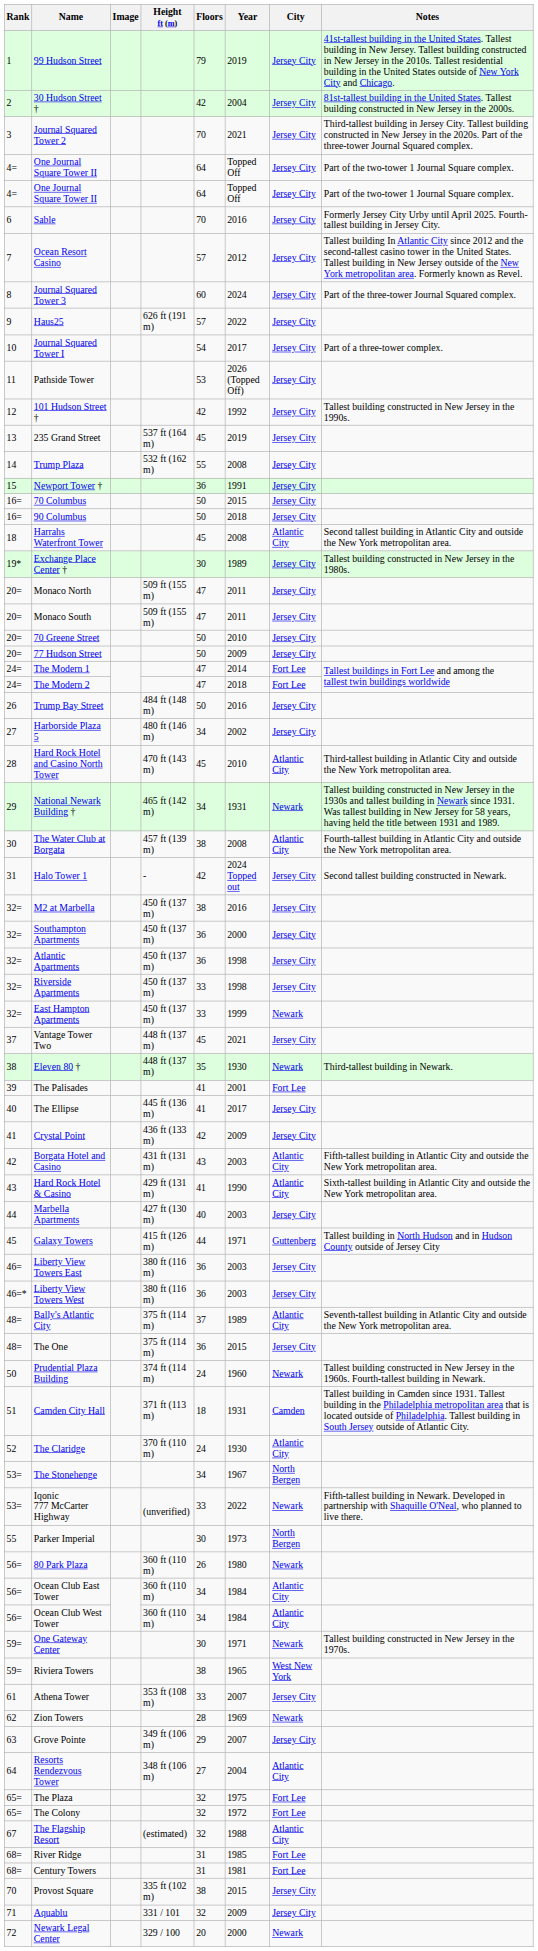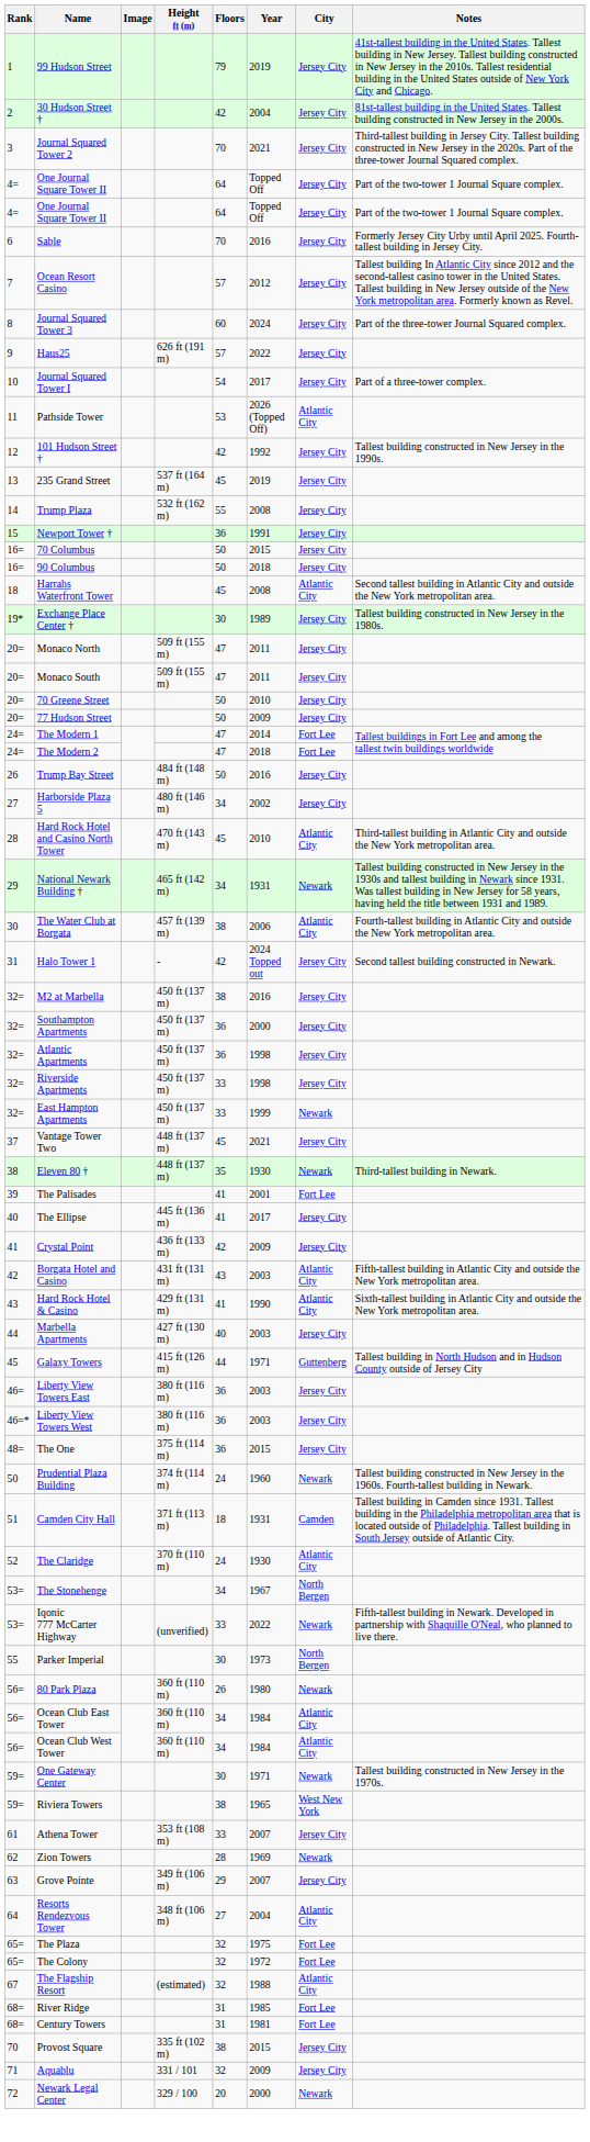 <table class="wikitable sortable">
 <tr>
 <th>Rank</th>
 <th>Name</th>
 <th>Image</th>
 <th>Height<br><small><a href='#'>ft</a> (<a href='#'>m</a>)</small></th>
 <th>Floors</th>
 <th>Year</th>
 <th>City</th>
 <th class="unsortable">Notes</th>
 </tr>
 <tr style="background:#dfd;">
 <td>1</td>
 <td><a href='#'>99 Hudson Street</a></td>
 <td></td>
 <td></td>
 <td>79</td>
 <td>2019</td>
 <td><a href='#'>Jersey City</a></td>
 <td><a href='#'>41st-tallest building in the United States</a>. Tallest building in New Jersey. Tallest building constructed in New Jersey in the 2010s. Tallest residential building in the United States outside of <a href='#'>New York City</a> and <a href='#'>Chicago</a>.</td>
 </tr>
 <tr style="background:#dfd;">
 <td>2</td>
 <td align=left><a href='#'>30 Hudson Street</a> †</td>
 <td></td>
 <td></td>
 <td>42</td>
 <td>2004</td>
 <td><a href='#'>Jersey City</a></td>
 <td><a href='#'>81st-tallest building in the United States</a>. Tallest building constructed in New Jersey in the 2000s.</td>
 </tr>
 <tr>
 <td>3</td>
 <td><a href='#'>Journal Squared Tower 2</a></td>
 <td></td>
 <td></td>
 <td>70</td>
 <td>2021</td>
 <td><a href='#'>Jersey City</a></td>
 <td>Third-tallest building in Jersey City. Tallest building constructed in New Jersey in the 2020s. Part of the three-tower Journal Squared complex.</td>
 </tr>
 <tr>
 <td>4=</td>
 <td><a href='#'>One Journal Square Tower II</a></td>
 <td></td>
 <td></td>
 <td>64</td>
 <td>Topped Off</td>
 <td><a href='#'>Jersey City</a></td>
 <td>Part of the two-tower 1 Journal Square complex.</td>
 </tr>
 <tr>
 <td>4=</td>
 <td><a href='#'>One Journal Square Tower II</a></td>
 <td></td>
 <td></td>
 <td>64</td>
 <td>Topped Off</td>
 <td><a href='#'>Jersey City</a></td>
 <td>Part of the two-tower 1 Journal Square complex.</td>
 </tr>
 <tr>
 <td>6</td>
 <td><a href='#'>Sable</a></td>
 <td></td>
 <td></td>
 <td>70</td>
 <td>2016</td>
 <td><a href='#'>Jersey City</a></td>
 <td>Formerly Jersey City Urby until April 2025. Fourth-tallest building in Jersey City.</td>
 </tr>
 <tr>
 <td>7</td>
 <td><a href='#'>Ocean Resort Casino</a></td>
 <td></td>
 <td></td>
 <td>57</td>
 <td>2012</td>
 <td><a href='#'>Jersey City</a></td>
 <td>Tallest building In <a href='#'>Atlantic City</a> since 2012 and the second-tallest casino tower in the United States. Tallest building in New Jersey outside of the <a href='#'>New York metropolitan area</a>. Formerly known as Revel.</td>
 </tr>
 <tr>
 <td>8</td>
 <td><a href='#'>Journal Squared Tower 3</a></td>
 <td></td>
 <td></td>
 <td>60</td>
 <td>2024</td>
 <td><a href='#'>Jersey City</a></td>
 <td>Part of the three-tower Journal Squared complex.</td>
 </tr>
 <tr>
 <td>9</td>
 <td><a href='#'>Haus25</a></td>
 <td></td>
 <td>626 ft (191 m)</td>
 <td>57</td>
 <td>2022</td>
 <td><a href='#'>Jersey City</a></td>
 <td></td>
 </tr>
 <tr>
 <td>10</td>
 <td><a href='#'>Journal Squared Tower I</a></td>
 <td></td>
 <td></td>
 <td>54</td>
 <td>2017</td>
 <td><a href='#'>Jersey City</a></td>
 <td>Part of a three-tower complex.</td>
 </tr>
 <tr>
 <td>11</td>
 <td>Pathside Tower</td>
 <td></td>
 <td></td>
 <td>53</td>
 <td>2026 (Topped Off)</td>
-<td><a href='#'>Jersey City</a></td>
+<td><a href='#'>Atlantic City</a></td>
 <td></td>
 </tr>
 <tr -style="background:#dfd;">
 <td>12</td>
 <td align=left><a href='#'>101 Hudson Street</a> †</td>
 <td></td>
 <td></td>
 <td>42</td>
 <td>1992</td>
 <td><a href='#'>Jersey City</a></td>
 <td>Tallest building constructed in New Jersey in the 1990s.</td>
 </tr>
 <tr>
 <td>13</td>
 <td>235 Grand Street</td>
 <td></td>
 <td>537 ft (164 m)</td>
 <td>45</td>
 <td>2019</td>
 <td><a href='#'>Jersey City</a></td>
 <td></td>
 </tr>
 <tr>
 <td>14</td>
 <td><a href='#'>Trump Plaza</a></td>
 <td></td>
 <td>532 ft (162 m)</td>
 <td>55</td>
 <td>2008</td>
 <td><a href='#'>Jersey City</a></td>
 <td></td>
 </tr>
 <tr style="background:#dfd;">
 <td>15</td>
 <td align=left><a href='#'>Newport Tower</a> †</td>
 <td></td>
 <td></td>
 <td>36</td>
 <td>1991</td>
 <td><a href='#'>Jersey City</a></td>
 <td></td>
 </tr>
 <tr>
 <td>16=</td>
 <td><a href='#'>70 Columbus</a></td>
 <td></td>
 <td></td>
 <td>50</td>
 <td>2015</td>
 <td><a href='#'>Jersey City</a></td>
 <td></td>
 </tr>
 <tr>
 <td>16=</td>
 <td><a href='#'>90 Columbus</a></td>
 <td></td>
 <td></td>
 <td>50</td>
 <td>2018</td>
 <td><a href='#'>Jersey City</a></td>
 <td></td>
 </tr>
 <tr>
 <td>18</td>
 <td><a href='#'>Harrahs Waterfront Tower</a></td>
 <td></td>
 <td></td>
 <td>45</td>
 <td>2008</td>
 <td><a href='#'>Atlantic City</a></td>
 <td>Second tallest building in Atlantic City and outside the New York metropolitan area.</td>
 </tr>
 <tr style="background:#dfd;">
 <td>19*</td>
 <td align=left><a href='#'>Exchange Place Center</a> †</td>
 <td></td>
 <td></td>
 <td>30</td>
 <td>1989</td>
 <td><a href='#'>Jersey City</a></td>
 <td>Tallest building constructed in New Jersey in the 1980s.</td>
 </tr>
 <tr>
 <td>20=</td>
 <td>Monaco North</td>
 <td></td>
 <td>509 ft (155 m)</td>
 <td>47</td>
 <td>2011</td>
 <td><a href='#'>Jersey City</a></td>
 <td></td>
 </tr>
 <tr>
 <td>20=</td>
 <td>Monaco South</td>
 <td></td>
 <td>509 ft (155 m)</td>
 <td>47</td>
 <td>2011</td>
 <td><a href='#'>Jersey City</a></td>
 <td></td>
 </tr>
 <tr>
 <td>20=</td>
 <td><a href='#'>70 Greene Street</a></td>
 <td></td>
 <td></td>
 <td>50</td>
 <td>2010</td>
 <td><a href='#'>Jersey City</a></td>
 <td></td>
 </tr>
 <tr>
 <td>20=</td>
 <td><a href='#'>77 Hudson Street</a></td>
 <td></td>
 <td></td>
 <td>50</td>
 <td>2009</td>
 <td><a href='#'>Jersey City</a></td>
 <td></td>
 </tr>
 <tr>
 <td>24=</td>
 <td><a href='#'>The Modern 1</a></td>
 <td rowspan="2"></td>
 <td></td>
 <td>47</td>
 <td>2014</td>
 <td><a href='#'>Fort Lee</a></td>
 <td rowspan="2"><a href='#'>Tallest buildings in Fort Lee</a> and among the<br><a href='#'>tallest twin buildings worldwide</a></td>
 </tr>
 <tr>
 <td>24=</td>
 <td><a href='#'>The Modern 2</a></td>
 <td></td>
 <td>47</td>
 <td>2018</td>
 <td><a href='#'>Fort Lee</a></td>
 </tr>
 <tr>
 <td>26</td>
 <td><a href='#'>Trump Bay Street</a></td>
 <td></td>
 <td>484 ft (148 m)</td>
 <td>50</td>
 <td>2016</td>
 <td><a href='#'>Jersey City</a></td>
 <td></td>
 </tr>
 <tr>
 <td>27</td>
 <td><a href='#'>Harborside Plaza 5</a></td>
 <td></td>
 <td>480 ft (146 m)</td>
 <td>34</td>
 <td>2002</td>
 <td><a href='#'>Jersey City</a></td>
 <td></td>
 </tr>
 <tr>
 <td>28</td>
 <td><a href='#'>Hard Rock Hotel and Casino North Tower</a></td>
 <td></td>
 <td>470 ft (143 m)</td>
 <td>45</td>
 <td>2010</td>
 <td><a href='#'>Atlantic City</a></td>
 <td>Third-tallest building in Atlantic City and outside the New York metropolitan area.</td>
 </tr>
 <tr style="background:#dfd;">
 <td>29</td>
 <td align=left><a href='#'>National Newark Building</a> †</td>
 <td></td>
 <td>465 ft (142 m)</td>
 <td>34</td>
 <td>1931</td>
 <td><a href='#'>Newark</a></td>
 <td>Tallest building constructed in New Jersey in the 1930s and tallest building in <a href='#'>Newark</a> since 1931. Was tallest building in New Jersey for 58 years, having held the title between 1931 and 1989.</td>
 </tr>
 <tr>
 <td>30</td>
 <td><a href='#'>The Water Club at Borgata</a></td>
 <td></td>
 <td>457 ft (139 m)</td>
 <td>38</td>
-<td>2008</td>
+<td>2006</td>
 <td><a href='#'>Atlantic City</a></td>
 <td>Fourth-tallest building in Atlantic City and outside the New York metropolitan area.</td>
 </tr>
 <tr>
 <td>31</td>
 <td><a href='#'>Halo Tower 1</a></td>
 <td></td>
 <td> -</td>
 <td>42</td>
 <td>2024 <a href='#'>Topped out</a></td>
 <td><a href='#'>Jersey City</a></td>
 <td>Second tallest building constructed in Newark.</td>
 </tr>
 <tr>
 <td>32=</td>
 <td><a href='#'>M2 at Marbella</a></td>
 <td></td>
 <td>450 ft (137 m)</td>
 <td>38</td>
 <td>2016</td>
 <td><a href='#'>Jersey City</a></td>
 <td></td>
 </tr>
 <tr>
 <td>32=</td>
 <td><a href='#'>Southampton Apartments</a></td>
 <td></td>
 <td>450 ft (137 m)</td>
 <td>36</td>
 <td>2000</td>
 <td><a href='#'>Jersey City</a></td>
 <td></td>
 </tr>
 <tr>
 <td>32=</td>
 <td><a href='#'>Atlantic Apartments</a></td>
 <td></td>
 <td>450 ft (137 m)</td>
 <td>36</td>
 <td>1998</td>
 <td><a href='#'>Jersey City</a></td>
 <td></td>
 </tr>
 <tr>
 <td>32=</td>
 <td><a href='#'>Riverside Apartments</a></td>
 <td></td>
 <td>450 ft (137 m)</td>
 <td>33</td>
 <td>1998</td>
 <td><a href='#'>Jersey City</a></td>
 <td></td>
 </tr>
 <tr>
 <td>32=</td>
 <td><a href='#'>East Hampton Apartments</a></td>
 <td></td>
 <td>450 ft (137 m)</td>
 <td>33</td>
 <td>1999</td>
 <td><a href='#'>Newark</a></td>
 <td></td>
 </tr>
 <tr>
 <td>37</td>
 <td>Vantage Tower Two</td>
 <td></td>
 <td>448 ft (137 m)</td>
 <td>45</td>
 <td>2021</td>
 <td><a href='#'>Jersey City</a></td>
 <td></td>
 </tr>
 <tr style="background:#dfd;">
 <td>38</td>
 <td align=left><a href='#'>Eleven 80</a> †</td>
 <td></td>
 <td>448 ft (137 m)</td>
 <td>35</td>
 <td>1930</td>
 <td><a href='#'>Newark</a></td>
 <td>Third-tallest building in Newark.</td>
 </tr>
 <tr>
 <td>39</td>
 <td>The Palisades</td>
 <td></td>
 <td></td>
 <td>41</td>
 <td>2001</td>
 <td><a href='#'>Fort Lee</a></td>
 <td></td>
 </tr>
 <tr>
 <td>40</td>
 <td>The Ellipse</td>
 <td></td>
 <td>445 ft (136 m)</td>
 <td>41</td>
 <td>2017</td>
 <td><a href='#'>Jersey City</a></td>
 <td></td>
 </tr>
 <tr>
 <td>41</td>
 <td><a href='#'>Crystal Point</a></td>
 <td></td>
 <td>436 ft (133 m)</td>
 <td>42</td>
 <td>2009</td>
 <td><a href='#'>Jersey City</a></td>
 <td></td>
 </tr>
 <tr>
 <td>42</td>
 <td><a href='#'>Borgata Hotel and Casino</a></td>
 <td></td>
 <td>431 ft (131 m)</td>
 <td>43</td>
 <td>2003</td>
 <td><a href='#'>Atlantic City</a></td>
 <td>Fifth-tallest building in Atlantic City and outside the New York metropolitan area.</td>
 </tr>
 <tr>
 <td>43</td>
 <td><a href='#'>Hard Rock Hotel & Casino</a></td>
 <td></td>
 <td>429 ft (131 m)</td>
 <td>41</td>
 <td>1990</td>
 <td><a href='#'>Atlantic City</a></td>
 <td>Sixth-tallest building in Atlantic City and outside the New York metropolitan area.</td>
 </tr>
 <tr>
 <td>44</td>
 <td><a href='#'>Marbella Apartments</a></td>
 <td></td>
 <td>427 ft (130 m)</td>
 <td>40</td>
 <td>2003</td>
 <td><a href='#'>Jersey City</a></td>
 <td></td>
 </tr>
 <tr>
 <td>45</td>
 <td><a href='#'>Galaxy Towers</a></td>
 <td></td>
 <td>415 ft (126 m)</td>
 <td>44</td>
 <td>1971</td>
 <td><a href='#'>Guttenberg</a></td>
 <td>Tallest building in <a href='#'>North Hudson</a> and in <a href='#'>Hudson County</a> outside of Jersey City</td>
 </tr>
 <tr>
 <td>46=</td>
 <td><a href='#'>Liberty View Towers East</a></td>
 <td></td>
 <td>380 ft (116 m)</td>
 <td>36</td>
 <td>2003</td>
 <td><a href='#'>Jersey City</a></td>
 <td></td>
 </tr>
 <tr>
 <td>46=*</td>
 <td><a href='#'>Liberty View Towers West</a></td>
 <td></td>
 <td>380 ft (116 m)</td>
 <td>36</td>
 <td>2003</td>
 <td><a href='#'>Jersey City</a></td>
 <td></td>
-</tr>
-<tr>
-<td>48=</td>
-<td><a href='#'>Bally's Atlantic City</a></td>
-<td></td>
-<td>375 ft (114 m)</td>
-<td>37</td>
-<td>1989</td>
-<td><a href='#'>Atlantic City</a></td>
-<td>Seventh-tallest building in Atlantic City and outside the New York metropolitan area.</td>
 </tr>
 <tr>
 <td>48=</td>
 <td>The One</td>
 <td></td>
 <td>375 ft (114 m)</td>
 <td>36</td>
 <td>2015</td>
 <td><a href='#'>Jersey City</a></td>
 <td></td>
 </tr>
 <tr>
 <td>50</td>
 <td><a href='#'>Prudential Plaza Building</a></td>
 <td></td>
 <td>374 ft (114 m)</td>
 <td>24</td>
 <td>1960</td>
 <td><a href='#'>Newark</a></td>
 <td>Tallest building constructed in New Jersey in the 1960s. Fourth-tallest building in Newark.</td>
 </tr>
 <tr>
 <td>51</td>
 <td><a href='#'>Camden City Hall</a></td>
 <td></td>
 <td>371 ft (113 m)</td>
 <td>18</td>
 <td>1931</td>
 <td><a href='#'>Camden</a></td>
 <td>Tallest building in Camden since 1931. Tallest building in the <a href='#'>Philadelphia metropolitan area</a> that is located outside of <a href='#'>Philadelphia</a>. Tallest building in <a href='#'>South Jersey</a> outside of Atlantic City.</td>
 </tr>
 <tr>
 <td>52</td>
 <td><a href='#'>The Claridge</a></td>
 <td></td>
 <td>370 ft (110 m)</td>
 <td>24</td>
 <td>1930</td>
 <td><a href='#'>Atlantic City</a></td>
 <td></td>
 </tr>
 <tr>
 <td>53=</td>
 <td><a href='#'>The Stonehenge</a></td>
 <td></td>
 <td></td>
 <td>34</td>
 <td>1967</td>
 <td><a href='#'>North Bergen</a></td>
 <td></td>
 </tr>
 <tr>
 <td>53=</td>
 <td>Iqonic<br>777 McCarter Highway</td>
 <td></td>
 <td><br>(unverified)</td>
 <td>33</td>
 <td>2022</td>
 <td><a href='#'>Newark</a></td>
 <td>Fifth-tallest building in Newark. Developed in partnership with <a href='#'>Shaquille O'Neal</a>, who planned to live there.</td>
 </tr>
 <tr>
 <td>55</td>
 <td>Parker Imperial</td>
 <td></td>
 <td></td>
 <td>30</td>
 <td>1973</td>
 <td><a href='#'>North Bergen</a></td>
 <td></td>
 </tr>
 <tr>
 <td>56=</td>
 <td><a href='#'>80 Park Plaza</a></td>
 <td></td>
 <td>360 ft (110 m)</td>
 <td>26</td>
 <td>1980</td>
 <td><a href='#'>Newark</a></td>
 <td></td>
 </tr>
 <tr>
 <td>56=</td>
 <td>Ocean Club East Tower</td>
 <td rowspan="2"></td>
 <td>360 ft (110 m)</td>
 <td>34</td>
 <td>1984</td>
 <td><a href='#'>Atlantic City</a></td>
 <td></td>
 </tr>
 <tr>
 <td>56=</td>
 <td>Ocean Club West Tower</td>
 <td>360 ft (110 m)</td>
 <td>34</td>
 <td>1984</td>
 <td><a href='#'>Atlantic City</a></td>
 <td></td>
 </tr>
 <tr>
 <td>59=</td>
 <td><a href='#'>One Gateway Center</a></td>
 <td></td>
 <td></td>
 <td>30</td>
 <td>1971</td>
 <td><a href='#'>Newark</a></td>
 <td>Tallest building constructed in New Jersey in the 1970s.</td>
 </tr>
 <tr>
 <td>59=</td>
 <td>Riviera Towers</td>
 <td></td>
 <td></td>
 <td>38</td>
 <td>1965</td>
 <td><a href='#'>West New York</a></td>
 <td></td>
 </tr>
 <tr>
 <td>61</td>
 <td>Athena Tower</td>
 <td></td>
 <td>353 ft (108 m)</td>
 <td>33</td>
 <td>2007</td>
 <td><a href='#'>Jersey City</a></td>
 <td></td>
 </tr>
 <tr>
 <td>62</td>
 <td>Zion Towers</td>
 <td></td>
 <td></td>
 <td>28</td>
 <td>1969</td>
 <td><a href='#'>Newark</a></td>
 <td></td>
 </tr>
 <tr>
 <td>63</td>
 <td>Grove Pointe</td>
 <td></td>
 <td>349 ft (106 m)</td>
 <td>29</td>
 <td>2007</td>
 <td><a href='#'>Jersey City</a></td>
 <td></td>
 </tr>
 <tr>
 <td>64</td>
 <td><a href='#'>Resorts Rendezvous Tower</a></td>
 <td></td>
 <td>348 ft (106 m)</td>
 <td>27</td>
 <td>2004</td>
 <td><a href='#'>Atlantic City</a></td>
 <td></td>
 </tr>
 <tr>
 <td>65=</td>
 <td>The Plaza</td>
 <td></td>
 <td></td>
 <td>32</td>
 <td>1975</td>
 <td><a href='#'>Fort Lee</a></td>
 <td></td>
 </tr>
 <tr>
 <td>65=</td>
 <td>The Colony</td>
 <td></td>
 <td></td>
 <td>32</td>
 <td>1972</td>
 <td><a href='#'>Fort Lee</a></td>
 <td></td>
 </tr>
 <tr>
 <td>67</td>
 <td><a href='#'>The Flagship Resort</a></td>
 <td></td>
 <td> (estimated)</td>
 <td>32</td>
 <td>1988</td>
 <td><a href='#'>Atlantic City</a></td>
 <td></td>
 </tr>
 <tr>
 <td>68=</td>
 <td>River Ridge</td>
 <td></td>
 <td></td>
 <td>31</td>
 <td>1985</td>
 <td><a href='#'>Fort Lee</a></td>
 <td></td>
 </tr>
 <tr>
 <td>68=</td>
 <td>Century Towers</td>
 <td></td>
 <td></td>
 <td>31</td>
 <td>1981</td>
 <td><a href='#'>Fort Lee</a></td>
 <td></td>
 </tr>
 <tr>
 <td>70</td>
 <td>Provost Square</td>
 <td></td>
 <td>335 ft (102 m)</td>
 <td>38</td>
 <td>2015</td>
 <td><a href='#'>Jersey City</a></td>
 <td></td>
 </tr>
 <tr>
 <td>71</td>
 <td><a href='#'>Aquablu</a></td>
 <td></td>
 <td>331 / 101</td>
 <td>32</td>
 <td>2009</td>
 <td><a href='#'>Jersey City</a></td>
 <td></td>
 </tr>
 <tr>
 <td>72</td>
 <td><a href='#'>Newark Legal Center</a></td>
 <td></td>
 <td>329 / 100</td>
 <td>20</td>
 <td>2000</td>
 <td><a href='#'>Newark</a></td>
 <td></td>
 </tr>
 </table>
